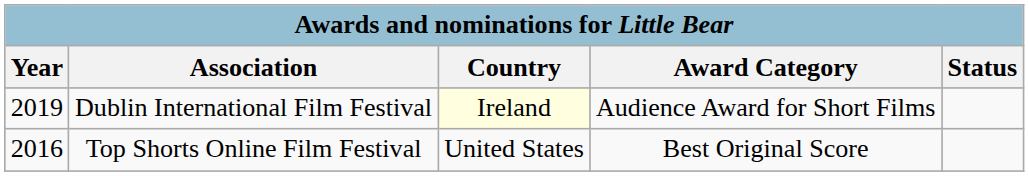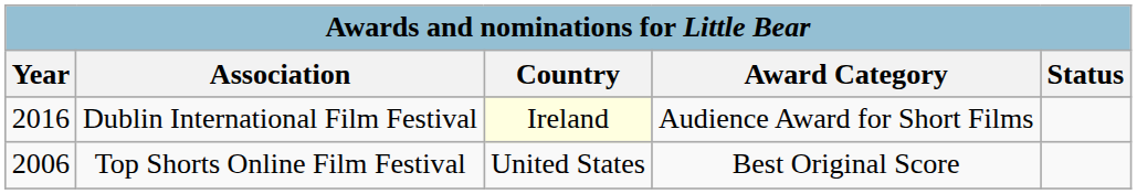 <table class="wikitable" style="text-align: center">
 <tr style="background:#94bfd3;">
 <td colspan="5" style="text-align:center;"><strong>Awards and nominations for <em>Little Bear<strong><em></td>
 </tr>
 <tr>
 <th>Year</th>
 <th>Association</th>
 <th>Country</th>
 <th>Award Category</th>
 <th>Status</th>
 </tr>
 <tr>
-<td>2019</td>
+<td>2016</td>
 <td>Dublin International Film Festival</td>
 <td style="background: lightyellow;">Ireland</td>
 <td>Audience Award for Short Films</td>
 <td></td>
 </tr>
 <tr>
-<td>2016</td>
+<td>2006</td>
 <td>Top Shorts Online Film Festival</td>
 <td>United States</td>
 <td>Best Original Score</td>
 <td></td>
 </tr>
 </table>
